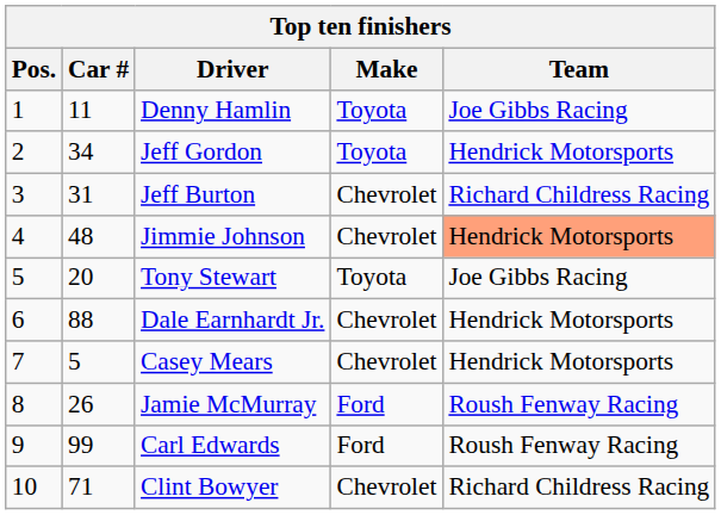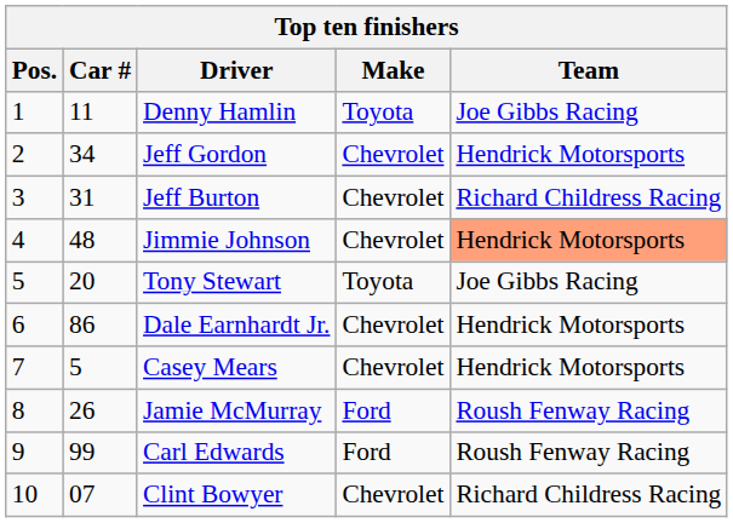 <table class="wikitable" style="font-size: 90%;">
 <tr>
 <th colspan=9>Top ten finishers</th>
 </tr>
 <tr>
 <th>Pos.</th>
 <th>Car #</th>
 <th>Driver</th>
 <th>Make</th>
 <th>Team</th>
 </tr>
 <tr>
 <td>1</td>
 <td>11</td>
 <td><a href='#'>Denny Hamlin</a></td>
 <td><a href='#'>Toyota</a></td>
 <td><a href='#'>Joe Gibbs Racing</a></td>
 </tr>
 <tr>
 <td>2</td>
 <td>34</td>
 <td><a href='#'>Jeff Gordon</a></td>
-<td><a href='#'>Toyota</a></td>
+<td><a href='#'>Chevrolet</a></td>
 <td><a href='#'>Hendrick Motorsports</a></td>
 </tr>
 <tr>
 <td>3</td>
 <td>31</td>
 <td><a href='#'>Jeff Burton</a></td>
 <td>Chevrolet</td>
 <td><a href='#'>Richard Childress Racing</a></td>
 </tr>
 <tr>
 <td>4</td>
 <td>48</td>
 <td><a href='#'>Jimmie Johnson</a></td>
 <td>Chevrolet</td>
 <td style="background: lightsalmon;">Hendrick Motorsports</td>
 </tr>
 <tr>
 <td>5</td>
 <td>20</td>
 <td><a href='#'>Tony Stewart</a></td>
 <td>Toyota</td>
 <td>Joe Gibbs Racing</td>
 </tr>
 <tr>
 <td>6</td>
-<td>88</td>
+<td>86</td>
 <td><a href='#'>Dale Earnhardt Jr.</a></td>
 <td>Chevrolet</td>
 <td>Hendrick Motorsports</td>
 </tr>
 <tr>
 <td>7</td>
 <td>5</td>
 <td><a href='#'>Casey Mears</a></td>
 <td>Chevrolet</td>
 <td>Hendrick Motorsports</td>
 </tr>
 <tr>
 <td>8</td>
 <td>26</td>
 <td><a href='#'>Jamie McMurray</a></td>
 <td><a href='#'>Ford</a></td>
 <td><a href='#'>Roush Fenway Racing</a></td>
 </tr>
 <tr>
 <td>9</td>
 <td>99</td>
 <td><a href='#'>Carl Edwards</a></td>
 <td>Ford</td>
 <td>Roush Fenway Racing</td>
 </tr>
 <tr>
 <td>10</td>
-<td>71</td>
+<td>07</td>
 <td><a href='#'>Clint Bowyer</a></td>
 <td>Chevrolet</td>
 <td>Richard Childress Racing</td>
 </tr>
 </table>
